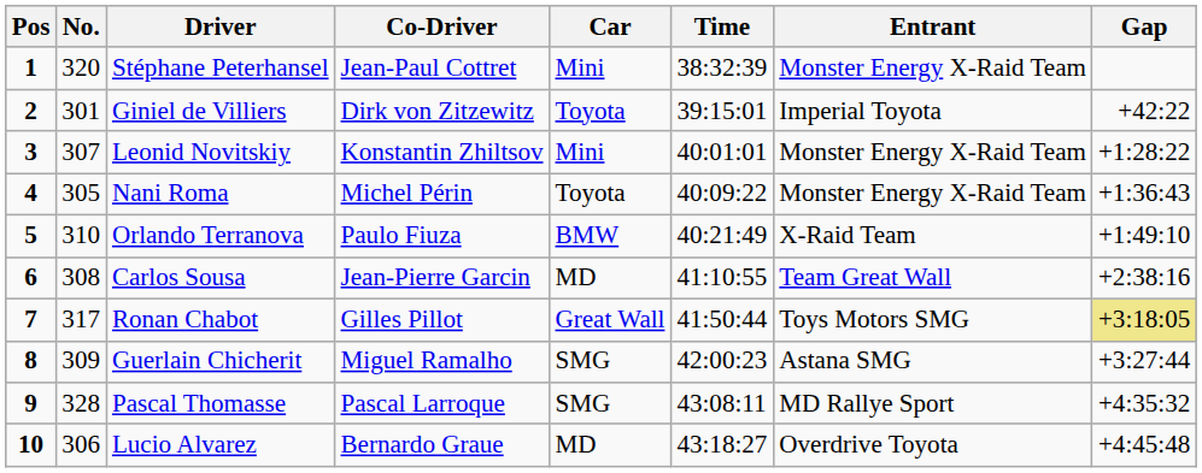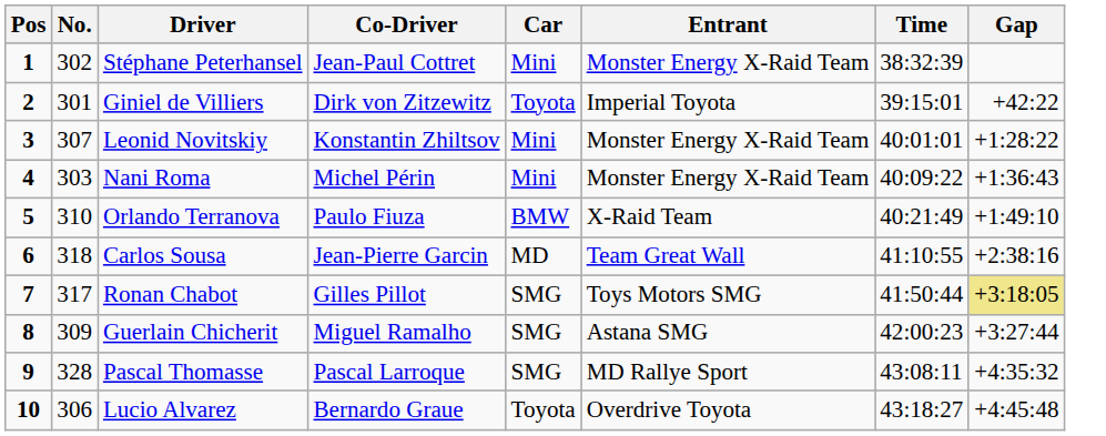 <table class="wikitable" style="font-size:85%;">
 <tr>
 <th>Pos</th>
 <th>No.</th>
 <th>Driver</th>
 <th>Co-Driver</th>
 <th>Car</th>
+<th>Entrant</th>
 <th>Time</th>
-<th>Entrant</th>
 <th>Gap</th>
 </tr>
 <tr>
 <td align=center><strong>1</strong></td>
-<td>320</td>
+<td>302</td>
 <td> <a href='#'>Stéphane Peterhansel</a></td>
 <td> <a href='#'>Jean-Paul Cottret</a></td>
 <td><a href='#'>Mini</a></td>
+<td><a href='#'>Monster Energy</a> X-Raid Team</td>
 <td>38:32:39</td>
-<td><a href='#'>Monster Energy</a> X-Raid Team</td>
 <td></td>
 </tr>
 <tr>
 <td align=center><strong>2</strong></td>
 <td>301</td>
 <td> <a href='#'>Giniel de Villiers</a></td>
 <td> <a href='#'>Dirk von Zitzewitz</a></td>
 <td><a href='#'>Toyota</a></td>
+<td>Imperial Toyota</td>
 <td>39:15:01</td>
-<td>Imperial Toyota</td>
 <td align=right>+42:22</td>
 </tr>
 <tr>
 <td align=center><strong>3</strong></td>
 <td>307</td>
 <td> <a href='#'>Leonid Novitskiy</a></td>
 <td> <a href='#'>Konstantin Zhiltsov</a></td>
 <td><a href='#'>Mini</a></td>
+<td>Monster Energy X-Raid Team</td>
 <td>40:01:01</td>
-<td>Monster Energy X-Raid Team</td>
 <td align=right>+1:28:22</td>
 </tr>
 <tr>
 <td align=center><strong>4</strong></td>
-<td>305</td>
+<td>303</td>
 <td> <a href='#'>Nani Roma</a></td>
 <td> <a href='#'>Michel Périn</a></td>
-<td>Toyota</td>
+<td><a href='#'>Mini</a></td>
+<td>Monster Energy X-Raid Team</td>
 <td>40:09:22</td>
-<td>Monster Energy X-Raid Team</td>
 <td align=right>+1:36:43</td>
 </tr>
 <tr>
 <td align=center><strong>5</strong></td>
 <td>310</td>
 <td> <a href='#'>Orlando Terranova</a></td>
 <td> <a href='#'>Paulo Fiuza</a></td>
 <td><a href='#'>BMW</a></td>
+<td>X-Raid Team</td>
 <td>40:21:49</td>
-<td>X-Raid Team</td>
 <td align=right>+1:49:10</td>
 </tr>
 <tr>
 <td align=center><strong>6</strong></td>
-<td>308</td>
+<td>318</td>
 <td> <a href='#'>Carlos Sousa</a></td>
 <td> <a href='#'>Jean-Pierre Garcin</a></td>
 <td>MD</td>
+<td><a href='#'>Team Great Wall</a></td>
 <td>41:10:55</td>
-<td><a href='#'>Team Great Wall</a></td>
 <td align=right>+2:38:16</td>
 </tr>
 <tr>
 <td align=center><strong>7</strong></td>
 <td>317</td>
 <td> <a href='#'>Ronan Chabot</a></td>
 <td> <a href='#'>Gilles Pillot</a></td>
-<td><a href='#'>Great Wall</a></td>
+<td>SMG</td>
+<td>Toys Motors SMG</td>
 <td>41:50:44</td>
-<td>Toys Motors SMG</td>
 <td align=right style="background: khaki;">+3:18:05</td>
 </tr>
 <tr>
 <td align=center><strong>8</strong></td>
 <td>309</td>
 <td> <a href='#'>Guerlain Chicherit</a></td>
 <td> <a href='#'>Miguel Ramalho</a></td>
 <td>SMG</td>
+<td>Astana SMG</td>
 <td>42:00:23</td>
-<td>Astana SMG</td>
 <td align=right>+3:27:44</td>
 </tr>
 <tr>
 <td align=center><strong>9</strong></td>
 <td>328</td>
 <td> <a href='#'>Pascal Thomasse</a></td>
 <td> <a href='#'>Pascal Larroque</a></td>
 <td>SMG</td>
+<td>MD Rallye Sport</td>
 <td>43:08:11</td>
-<td>MD Rallye Sport</td>
 <td align=right>+4:35:32</td>
 </tr>
 <tr>
 <td align=center><strong>10</strong></td>
 <td>306</td>
 <td> <a href='#'>Lucio Alvarez</a></td>
 <td> <a href='#'>Bernardo Graue</a></td>
-<td>MD</td>
+<td>Toyota</td>
+<td>Overdrive Toyota</td>
 <td>43:18:27</td>
-<td>Overdrive Toyota</td>
 <td align=right>+4:45:48</td>
 </tr>
 </table>
